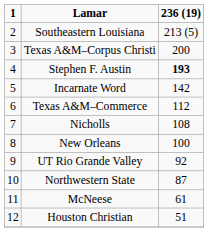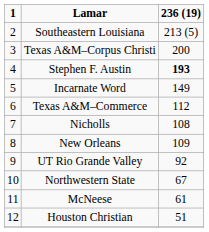 <table class="wikitable">
 <tr align="center">
 <td><strong>1</strong></td>
 <td><strong>Lamar</strong></td>
 <td><strong>236 (19)</strong></td>
 </tr>
 <tr align="center">
 <td>2</td>
 <td>Southeastern Louisiana</td>
 <td>213 (5)</td>
 </tr>
 <tr align="center">
 <td>3</td>
 <td>Texas A&M–Corpus Christi</td>
 <td>200</td>
 </tr>
 <tr align="center">
 <td>4</td>
 <td>Stephen F. Austin</td>
 <td><strong>193</strong></td>
 </tr>
 <tr align="center">
 <td>5</td>
 <td>Incarnate Word</td>
-<td>142</td>
+<td>149</td>
 </tr>
 <tr align="center">
 <td>6</td>
 <td>Texas A&M–Commerce<br></td>
 <td>112</td>
 </tr>
 <tr align="center">
 <td>7</td>
 <td>Nicholls</td>
 <td>108</td>
 </tr>
 <tr align="center">
 <td>8</td>
 <td>New Orleans</td>
-<td>100</td>
+<td>109</td>
 </tr>
 <tr align="center">
 <td>9</td>
 <td>UT Rio Grande Valley</td>
 <td>92</td>
 </tr>
 <tr align="center">
 <td>10</td>
 <td>Northwestern State</td>
-<td>87</td>
+<td>67</td>
 </tr>
 <tr align="center">
 <td>11</td>
 <td>McNeese</td>
 <td>61</td>
 </tr>
 <tr align="center">
 <td>12</td>
 <td>Houston Christian</td>
 <td>51</td>
 </tr>
 <tr align="center">
 </tr>
 </table>
